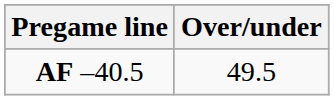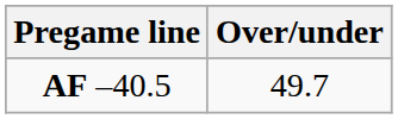 <table class="wikitable">
 <tr align="center">
 <th style=>Pregame line</th>
 <th style=>Over/under</th>
 </tr>
 <tr align="center">
 <td><strong>AF</strong> –40.5</td>
-<td>49.5</td>
+<td>49.7</td>
 </tr>
 </table>
